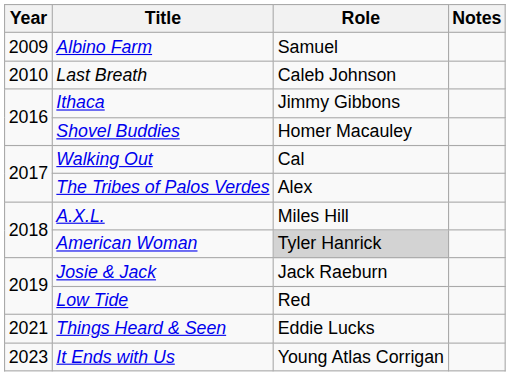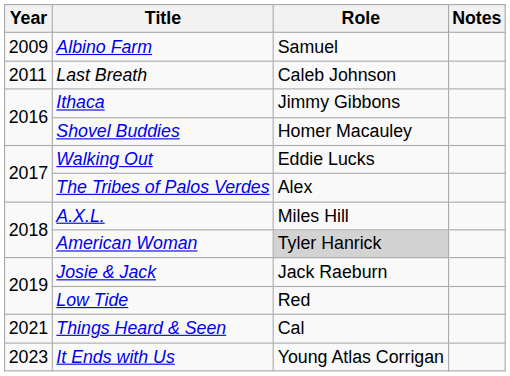 <table class="wikitable sortable">
 <tr>
 <th>Year</th>
 <th>Title</th>
 <th>Role</th>
 <th class="unsortable">Notes</th>
 </tr>
 <tr>
 <td>2009</td>
 <td><em><a href='#'>Albino Farm</a></em></td>
 <td>Samuel</td>
 <td></td>
 </tr>
 <tr>
-<td>2010</td>
+<td>2011</td>
 <td><em>Last Breath</em></td>
 <td>Caleb Johnson</td>
 <td></td>
 </tr>
 <tr>
 <td rowspan="2">2016</td>
 <td><em><a href='#'>Ithaca</a></em></td>
 <td>Jimmy Gibbons</td>
 <td></td>
 </tr>
 <tr>
 <td><em><a href='#'>Shovel Buddies</a></em></td>
 <td>Homer Macauley</td>
 <td></td>
 </tr>
 <tr>
 <td rowspan="2">2017</td>
 <td><em><a href='#'>Walking Out</a></em></td>
-<td>Cal</td>
+<td>Eddie Lucks</td>
 <td></td>
 </tr>
 <tr>
 <td><em><a href='#'>The Tribes of Palos Verdes</a></em></td>
 <td>Alex</td>
 <td></td>
 </tr>
 <tr>
 <td rowspan="2">2018</td>
 <td><em><a href='#'>A.X.L.</a></em></td>
 <td>Miles Hill</td>
 <td></td>
 </tr>
 <tr>
 <td><em><a href='#'> American Woman</a></em></td>
 <td style="background: lightgrey;">Tyler Hanrick</td>
 <td></td>
 </tr>
 <tr>
 <td rowspan="2">2019</td>
 <td><em><a href='#'>Josie & Jack</a></em></td>
 <td>Jack Raeburn</td>
 <td></td>
 </tr>
 <tr>
 <td><em><a href='#'>Low Tide</a></em></td>
 <td>Red</td>
 <td></td>
 </tr>
 <tr>
 <td>2021</td>
 <td><em><a href='#'>Things Heard & Seen</a></em></td>
-<td>Eddie Lucks</td>
+<td>Cal</td>
 <td></td>
 </tr>
 <tr>
 <td>2023</td>
 <td><em><a href='#'>It Ends with Us</a></em></td>
 <td>Young Atlas Corrigan</td>
 <td></td>
 </tr>
 </table>
